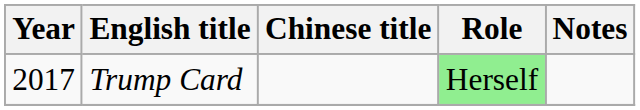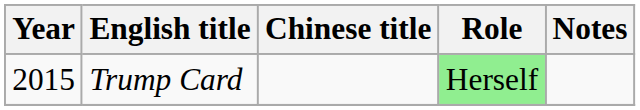 <table class="wikitable">
 <tr>
 <th>Year</th>
 <th>English title</th>
 <th>Chinese title</th>
 <th>Role</th>
 <th>Notes</th>
 </tr>
 <tr>
-<td>2017</td>
+<td>2015</td>
 <td><em>Trump Card</em></td>
 <td></td>
 <td style="background: lightgreen;">Herself</td>
 <td></td>
 </tr>
 <tr>
 </tr>
 </table>
